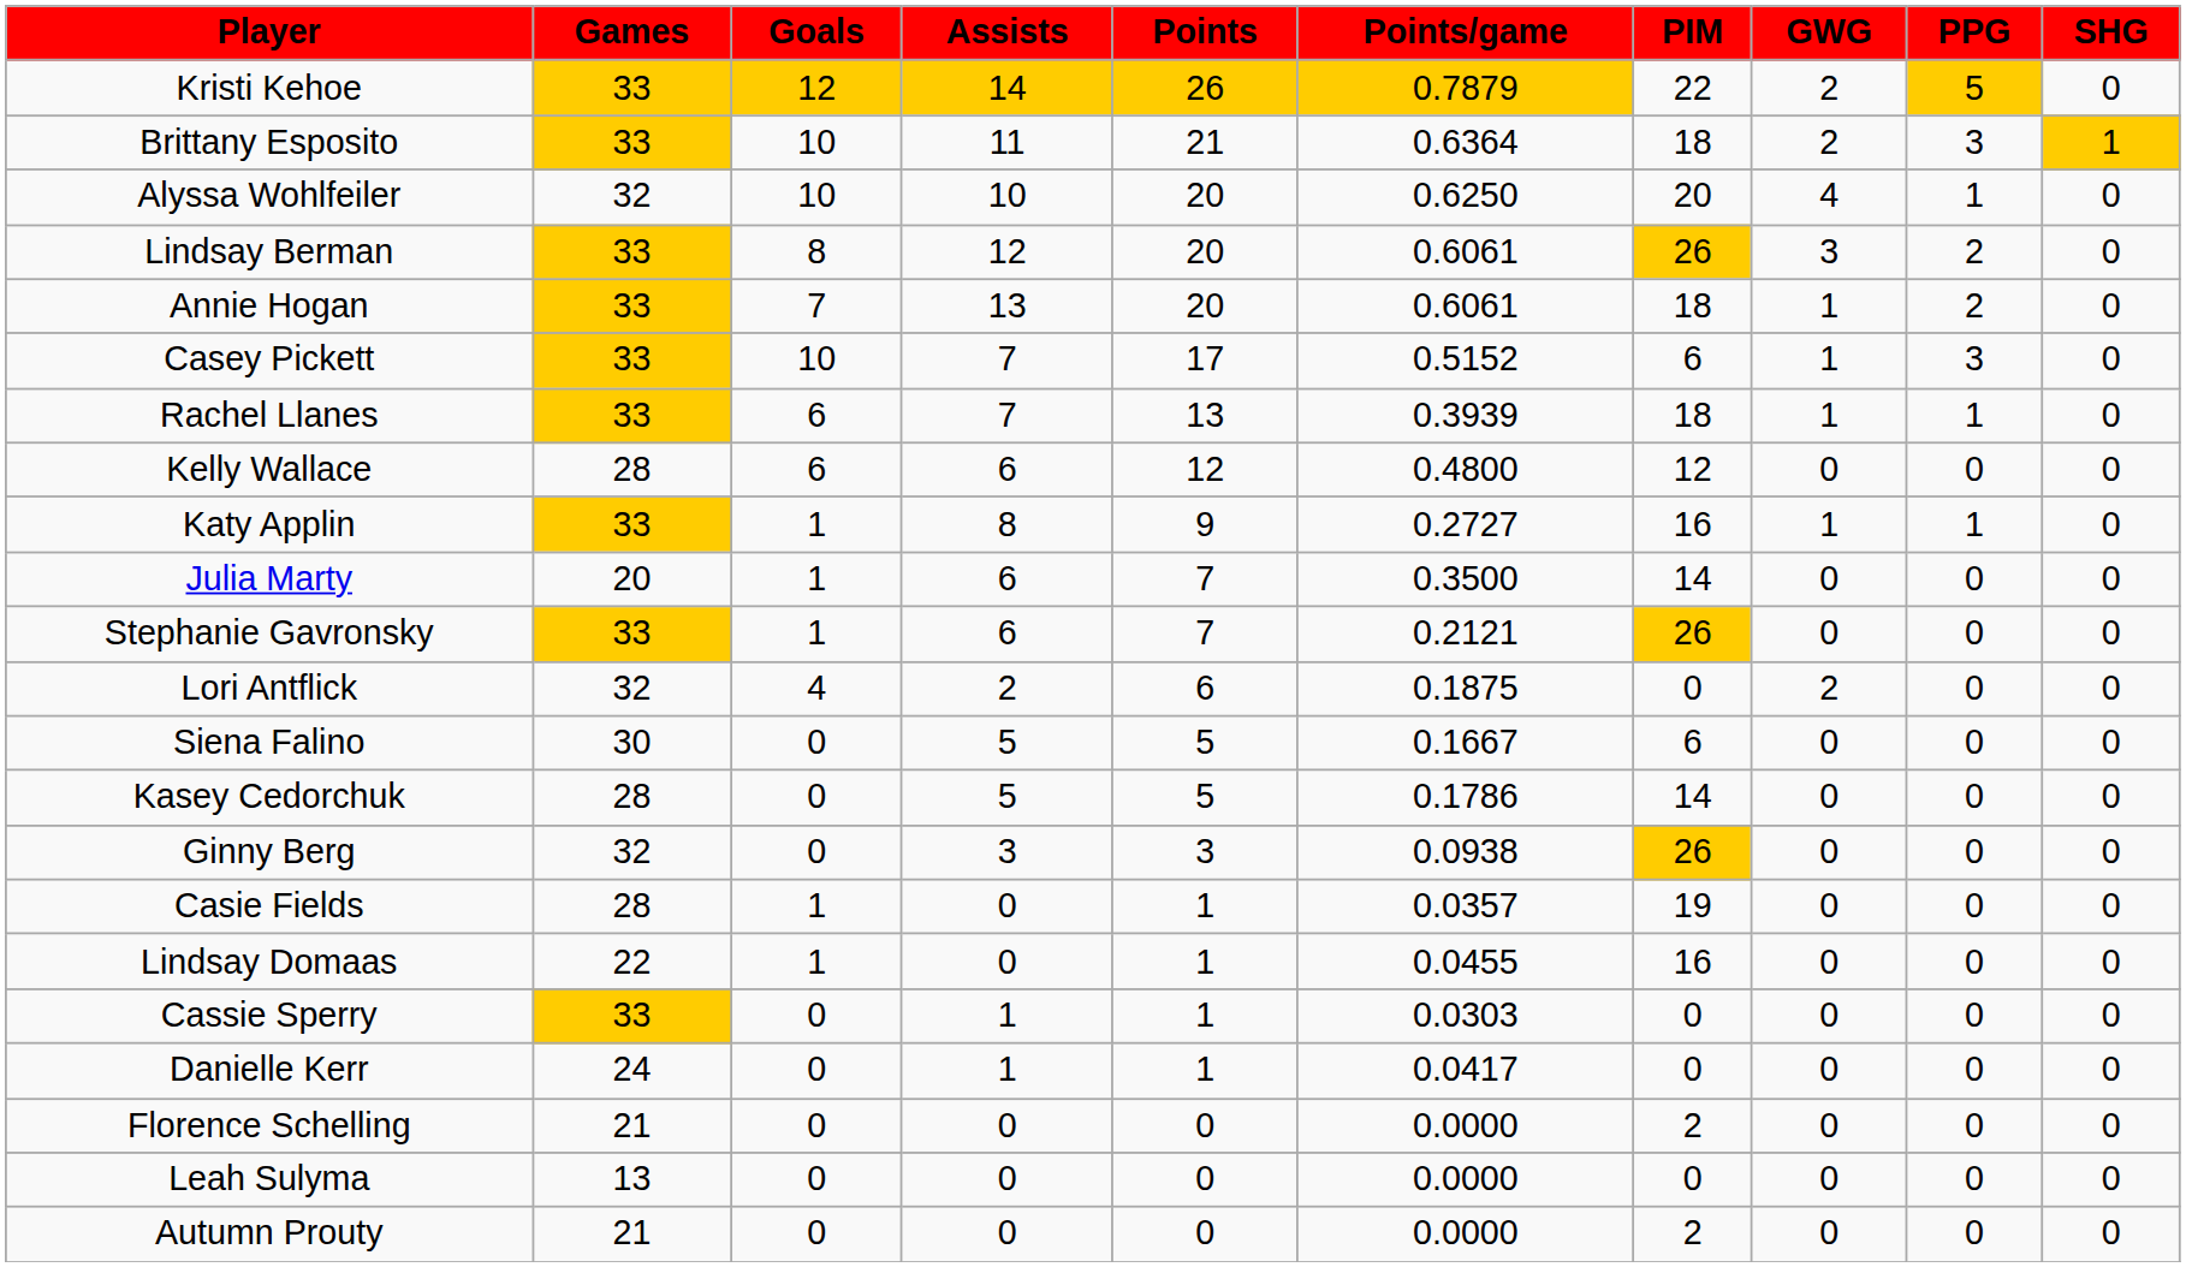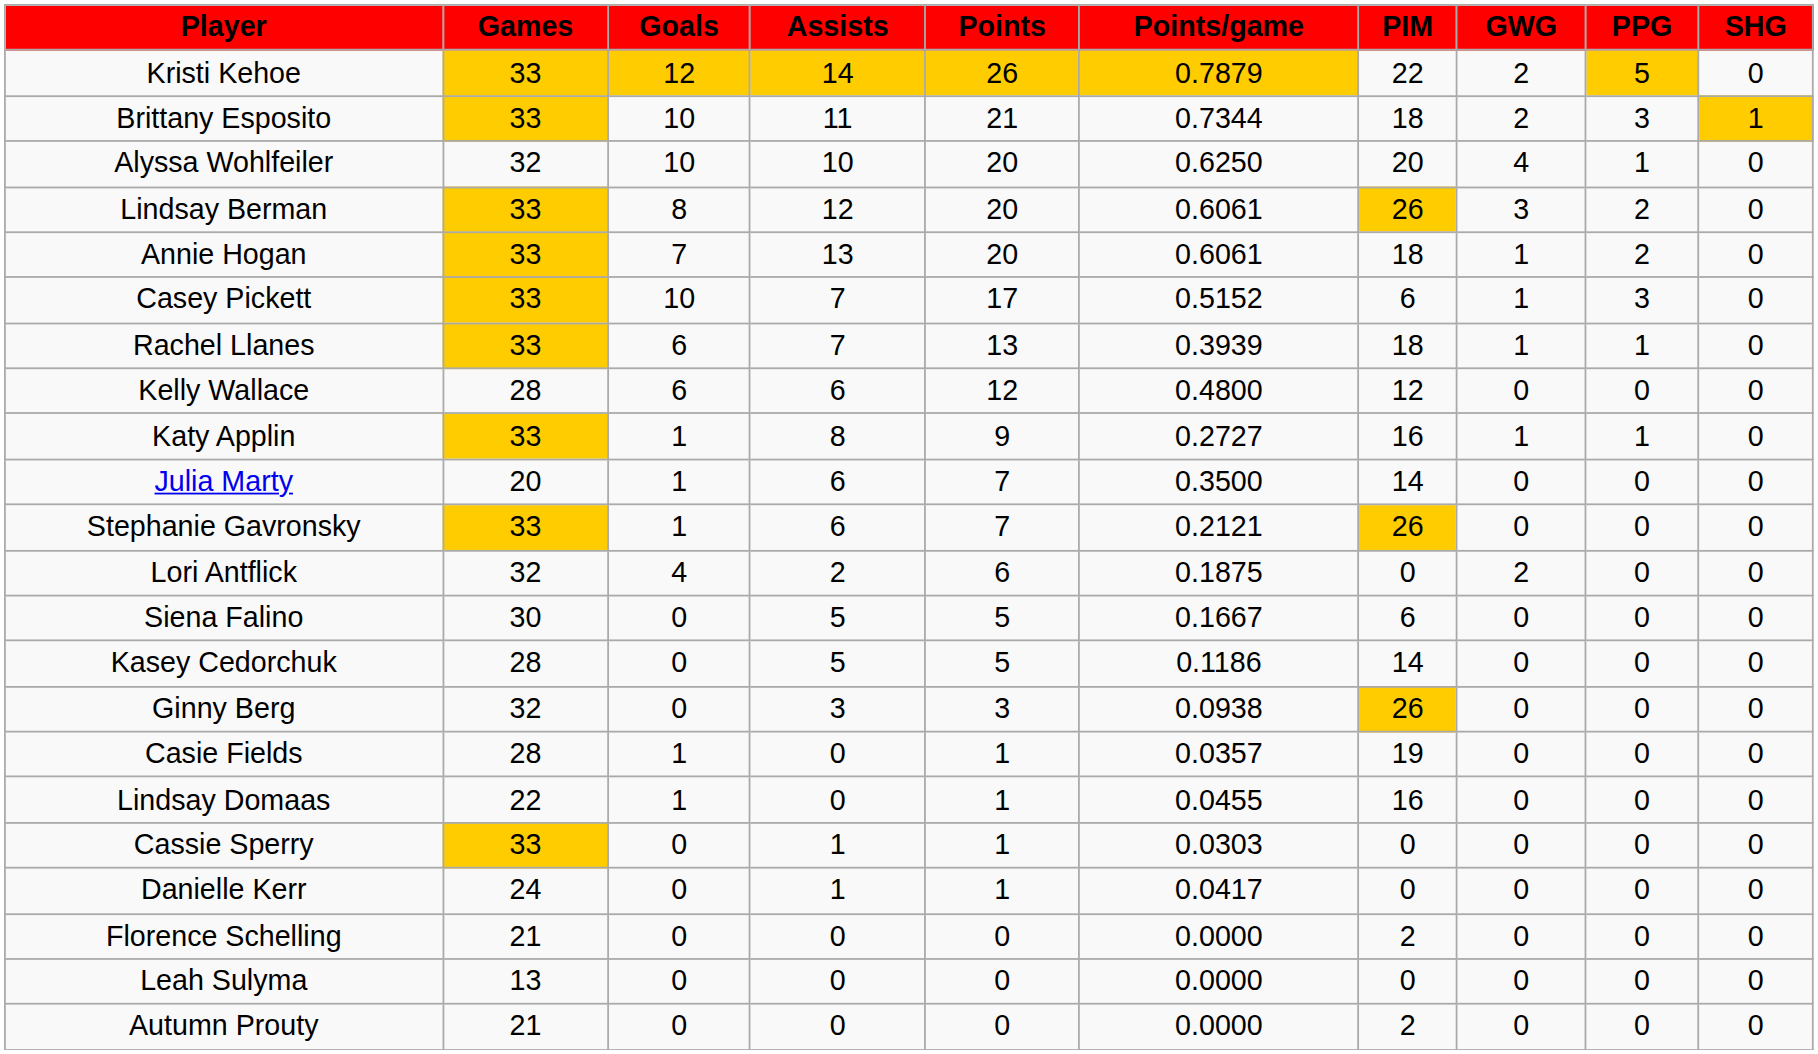 <table class="wikitable" width="80%">
 <tr align="center"  style="background:red;color:black;">
 <td><strong>Player</strong></td>
 <td><strong>Games</strong></td>
 <td><strong>Goals</strong></td>
 <td><strong>Assists</strong></td>
 <td><strong>Points</strong></td>
 <td><strong>Points/game</strong></td>
 <td><strong>PIM</strong></td>
 <td><strong>GWG</strong></td>
 <td><strong>PPG</strong></td>
 <td><strong>SHG</strong></td>
 </tr>
 <tr align="center" bgcolor="">
 <td>Kristi Kehoe</td>
 <td bgcolor="#FFCC00">33</td>
 <td bgcolor="#FFCC00">12</td>
 <td bgcolor="#FFCC00">14</td>
 <td bgcolor="#FFCC00">26</td>
 <td bgcolor="#FFCC00">0.7879</td>
 <td>22</td>
 <td>2</td>
 <td bgcolor="#FFCC00">5</td>
 <td>0</td>
 </tr>
 <tr align="center" bgcolor="">
 <td>Brittany Esposito</td>
 <td bgcolor="#FFCC00">33</td>
 <td>10</td>
 <td>11</td>
 <td>21</td>
-<td>0.6364</td>
+<td>0.7344</td>
 <td>18</td>
 <td>2</td>
 <td>3</td>
 <td bgcolor="#FFCC00">1</td>
 </tr>
 <tr align="center" bgcolor="">
 <td>Alyssa Wohlfeiler</td>
 <td>32</td>
 <td>10</td>
 <td>10</td>
 <td>20</td>
 <td>0.6250</td>
 <td>20</td>
 <td>4</td>
 <td>1</td>
 <td>0</td>
 </tr>
 <tr align="center" bgcolor="">
 <td>Lindsay Berman</td>
 <td bgcolor="#FFCC00">33</td>
 <td>8</td>
 <td>12</td>
 <td>20</td>
 <td>0.6061</td>
 <td bgcolor="#FFCC00">26</td>
 <td>3</td>
 <td>2</td>
 <td>0</td>
 </tr>
 <tr align="center" bgcolor="">
 <td>Annie Hogan</td>
 <td bgcolor="#FFCC00">33</td>
 <td>7</td>
 <td>13</td>
 <td>20</td>
 <td>0.6061</td>
 <td>18</td>
 <td>1</td>
 <td>2</td>
 <td>0</td>
 </tr>
 <tr align="center" bgcolor="">
 <td>Casey Pickett</td>
 <td bgcolor="#FFCC00">33</td>
 <td>10</td>
 <td>7</td>
 <td>17</td>
 <td>0.5152</td>
 <td>6</td>
 <td>1</td>
 <td>3</td>
 <td>0</td>
 </tr>
 <tr align="center" bgcolor="">
 <td>Rachel Llanes</td>
 <td bgcolor="#FFCC00">33</td>
 <td>6</td>
 <td>7</td>
 <td>13</td>
 <td>0.3939</td>
 <td>18</td>
 <td>1</td>
 <td>1</td>
 <td>0</td>
 </tr>
 <tr align="center" bgcolor="">
 <td>Kelly Wallace</td>
 <td>28</td>
 <td>6</td>
 <td>6</td>
 <td>12</td>
 <td>0.4800</td>
 <td>12</td>
 <td>0</td>
 <td>0</td>
 <td>0</td>
 </tr>
 <tr align="center" bgcolor="">
 <td>Katy Applin</td>
 <td bgcolor="#FFCC00">33</td>
 <td>1</td>
 <td>8</td>
 <td>9</td>
 <td>0.2727</td>
 <td>16</td>
 <td>1</td>
 <td>1</td>
 <td>0</td>
 </tr>
 <tr align="center" bgcolor="">
 <td><a href='#'>Julia Marty</a></td>
 <td>20</td>
 <td>1</td>
 <td>6</td>
 <td>7</td>
 <td>0.3500</td>
 <td>14</td>
 <td>0</td>
 <td>0</td>
 <td>0</td>
 </tr>
 <tr align="center" bgcolor="">
 <td>Stephanie Gavronsky</td>
 <td bgcolor="#FFCC00">33</td>
 <td>1</td>
 <td>6</td>
 <td>7</td>
 <td>0.2121</td>
 <td bgcolor="#FFCC00">26</td>
 <td>0</td>
 <td>0</td>
 <td>0</td>
 </tr>
 <tr align="center" bgcolor="">
 <td>Lori Antflick</td>
 <td>32</td>
 <td>4</td>
 <td>2</td>
 <td>6</td>
 <td>0.1875</td>
 <td>0</td>
 <td>2</td>
 <td>0</td>
 <td>0</td>
 </tr>
 <tr align="center" bgcolor="">
 <td>Siena Falino</td>
 <td>30</td>
 <td>0</td>
 <td>5</td>
 <td>5</td>
 <td>0.1667</td>
 <td>6</td>
 <td>0</td>
 <td>0</td>
 <td>0</td>
 </tr>
 <tr align="center" bgcolor="">
 <td>Kasey Cedorchuk</td>
 <td>28</td>
 <td>0</td>
 <td>5</td>
 <td>5</td>
-<td>0.1786</td>
+<td>0.1186</td>
 <td>14</td>
 <td>0</td>
 <td>0</td>
 <td>0</td>
 </tr>
 <tr align="center" bgcolor="">
 <td>Ginny Berg</td>
 <td>32</td>
 <td>0</td>
 <td>3</td>
 <td>3</td>
 <td>0.0938</td>
 <td bgcolor="#FFCC00">26</td>
 <td>0</td>
 <td>0</td>
 <td>0</td>
 </tr>
 <tr align="center" bgcolor="">
 <td>Casie Fields</td>
 <td>28</td>
 <td>1</td>
 <td>0</td>
 <td>1</td>
 <td>0.0357</td>
 <td>19</td>
 <td>0</td>
 <td>0</td>
 <td>0</td>
 </tr>
 <tr align="center" bgcolor="">
 <td>Lindsay Domaas</td>
 <td>22</td>
 <td>1</td>
 <td>0</td>
 <td>1</td>
 <td>0.0455</td>
 <td>16</td>
 <td>0</td>
 <td>0</td>
 <td>0</td>
 </tr>
 <tr align="center" bgcolor="">
 <td>Cassie Sperry</td>
 <td bgcolor="#FFCC00">33</td>
 <td>0</td>
 <td>1</td>
 <td>1</td>
 <td>0.0303</td>
 <td>0</td>
 <td>0</td>
 <td>0</td>
 <td>0</td>
 </tr>
 <tr align="center" bgcolor="">
 <td>Danielle Kerr</td>
 <td>24</td>
 <td>0</td>
 <td>1</td>
 <td>1</td>
 <td>0.0417</td>
 <td>0</td>
 <td>0</td>
 <td>0</td>
 <td>0</td>
 </tr>
 <tr align="center" bgcolor="">
 <td>Florence Schelling</td>
 <td>21</td>
 <td>0</td>
 <td>0</td>
 <td>0</td>
 <td>0.0000</td>
 <td>2</td>
 <td>0</td>
 <td>0</td>
 <td>0</td>
 </tr>
 <tr align="center" bgcolor="">
 <td>Leah Sulyma</td>
 <td>13</td>
 <td>0</td>
 <td>0</td>
 <td>0</td>
 <td>0.0000</td>
 <td>0</td>
 <td>0</td>
 <td>0</td>
 <td>0</td>
 </tr>
 <tr align="center" bgcolor="">
 <td>Autumn Prouty</td>
 <td>21</td>
 <td>0</td>
 <td>0</td>
 <td>0</td>
 <td>0.0000</td>
 <td>2</td>
 <td>0</td>
 <td>0</td>
 <td>0</td>
 </tr>
 <tr align="center" bgcolor="">
 </tr>
 </table>
